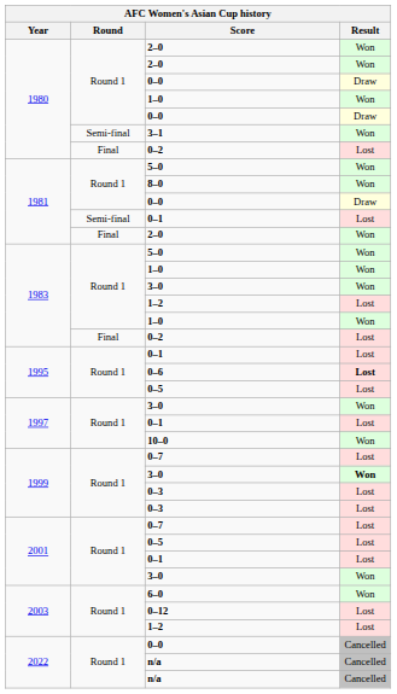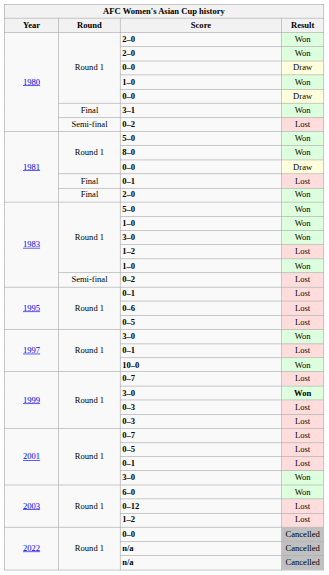 <table class="wikitable" style="text-align: center;font-size:85%;">
 <tr>
 <th colspan="4" #013A5E; color: #FFFFFF;>AFC Women's Asian Cup history</th>
 </tr>
 <tr>
 <th style="width:80px;">Year</th>
 <th style="width:91px;">Round</th>
 <th style="width:250px;">Score</th>
 <th style="width:60px;">Result</th>
 </tr>
 <tr>
 <td rowspan=7><a href='#'>1980</a></td>
 <td rowspan=5>Round 1</td>
 <td align="left"> <strong>2–0</strong> </td>
 <td style="background:#dfd;">Won</td>
 </tr>
 <tr>
 <td align="left"> <strong>2–0</strong> </td>
 <td style="background:#dfd;">Won</td>
 </tr>
 <tr>
 <td align="left"> <strong>0–0</strong> </td>
 <td style="background:#ffd;">Draw</td>
 </tr>
 <tr>
 <td align="left"> <strong>1–0</strong> </td>
 <td style="background:#dfd;">Won</td>
 </tr>
 <tr>
 <td align="left"> <strong>0–0</strong> </td>
 <td style="background:#ffd;">Draw</td>
 </tr>
 <tr>
-<td>Semi-final</td>
+<td>Final</td>
 <td align="left"> <strong>3–1</strong> </td>
 <td style="background:#dfd;">Won</td>
 </tr>
 <tr>
-<td>Final</td>
+<td>Semi-final</td>
 <td align="left"> <strong>0–2</strong> </td>
 <td style="background:#fdd;">Lost</td>
 </tr>
 <tr>
 <td rowspan=5><a href='#'>1981</a></td>
 <td rowspan=3>Round 1</td>
 <td align="left"> <strong>5–0</strong> </td>
 <td style="background:#dfd;">Won</td>
 </tr>
 <tr>
 <td align="left"> <strong>8–0</strong> </td>
 <td style="background:#dfd;">Won</td>
 </tr>
 <tr>
 <td align="left"> <strong>0–0</strong> </td>
 <td style="background:#ffd;">Draw</td>
 </tr>
 <tr>
-<td>Semi-final</td>
+<td>Final</td>
 <td align="left"> <strong>0–1</strong> </td>
 <td style="background:#fdd;">Lost</td>
 </tr>
 <tr>
 <td>Final</td>
 <td align="left"> <strong>2–0</strong> </td>
 <td style="background:#dfd;">Won</td>
 </tr>
 <tr>
 <td rowspan=6><a href='#'>1983</a></td>
 <td rowspan=5>Round 1</td>
 <td align="left"> <strong>5–0</strong> </td>
 <td style="background:#dfd;">Won</td>
 </tr>
 <tr>
 <td align="left"> <strong>1–0</strong> </td>
 <td style="background:#dfd;">Won</td>
 </tr>
 <tr>
 <td align="left"> <strong>3–0</strong> </td>
 <td style="background:#dfd;">Won</td>
 </tr>
 <tr>
 <td align="left"> <strong>1–2</strong> </td>
 <td style="background:#fdd;">Lost</td>
 </tr>
 <tr>
 <td align="left"> <strong>1–0</strong> </td>
 <td style="background:#dfd;">Won</td>
 </tr>
 <tr>
-<td>Final</td>
+<td>Semi-final</td>
 <td align="left"> <strong>0–2</strong> </td>
 <td style="background:#fdd;">Lost</td>
 </tr>
 <tr>
 <td rowspan=3><a href='#'>1995</a></td>
 <td rowspan=3>Round 1</td>
 <td align="left"> <strong>0–1</strong> </td>
 <td style="background:#fdd;">Lost</td>
 </tr>
 <tr>
 <td align="left"> <strong>0–6</strong> </td>
-<td style="background:#fdd;"><strong>Lost</strong></td>
+<td style="background:#fdd;">Lost</td>
 </tr>
 <tr>
 <td align="left"> <strong>0–5</strong> </td>
 <td style="background:#fdd;">Lost</td>
 </tr>
 <tr>
 <td rowspan=3><a href='#'>1997</a></td>
 <td rowspan=3>Round 1</td>
 <td align="left"> <strong>3–0</strong> </td>
 <td style="background:#dfd;">Won</td>
 </tr>
 <tr>
 <td align="left"> <strong>0–1</strong> </td>
 <td style="background:#fdd;">Lost</td>
 </tr>
 <tr>
 <td align="left"> <strong>10–0</strong> </td>
 <td style="background:#dfd;">Won</td>
 </tr>
 <tr>
 <td rowspan=4><a href='#'>1999</a></td>
 <td rowspan=4>Round 1</td>
 <td align="left"> <strong>0–7</strong> </td>
 <td style="background:#fdd;">Lost</td>
 </tr>
 <tr>
 <td align="left"> <strong>3–0</strong> </td>
 <td style="background:#dfd;"><strong>Won</strong></td>
 </tr>
 <tr>
 <td align="left"> <strong>0–3</strong> </td>
 <td style="background:#fdd;">Lost</td>
 </tr>
 <tr>
 <td align="left"> <strong>0–3</strong> </td>
 <td style="background:#fdd;">Lost</td>
 </tr>
 <tr>
 <td rowspan=4><a href='#'>2001</a></td>
 <td rowspan=4>Round 1</td>
 <td align="left"> <strong>0–7</strong> </td>
 <td style="background:#fdd;">Lost</td>
 </tr>
 <tr>
 <td align="left"> <strong>0–5</strong> </td>
 <td style="background:#fdd;">Lost</td>
 </tr>
 <tr>
 <td align="left"> <strong>0–1</strong> </td>
 <td style="background:#fdd;">Lost</td>
 </tr>
 <tr>
 <td align="left"> <strong>3–0</strong> </td>
 <td style="background:#dfd;">Won</td>
 </tr>
 <tr>
 <td rowspan=3><a href='#'>2003</a></td>
 <td rowspan=3>Round 1</td>
 <td align="left"> <strong>6–0</strong> </td>
 <td style="background:#dfd;">Won</td>
 </tr>
 <tr>
 <td align="left"> <strong>0–12</strong> </td>
 <td style="background:#fdd;">Lost</td>
 </tr>
 <tr>
 <td align="left"> <strong>1–2</strong> </td>
 <td style="background:#fdd;">Lost</td>
 </tr>
 <tr>
 <td rowspan=3><a href='#'>2022</a></td>
 <td rowspan=3>Round 1</td>
 <td align="left"> <strong>0–0</strong> </td>
 <td style="background:silver;">Cancelled</td>
 </tr>
 <tr>
 <td align="left"> <strong>n/a</strong> </td>
 <td style="background:silver;">Cancelled</td>
 </tr>
 <tr>
 <td align="left"> <strong>n/a</strong> </td>
 <td style="background:silver;">Cancelled</td>
 </tr>
 </table>
